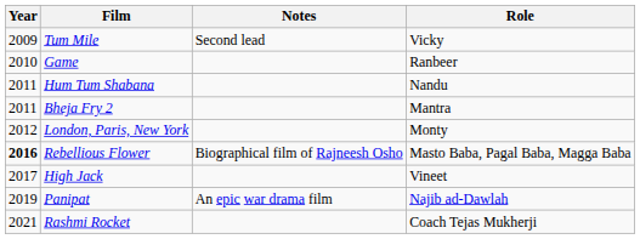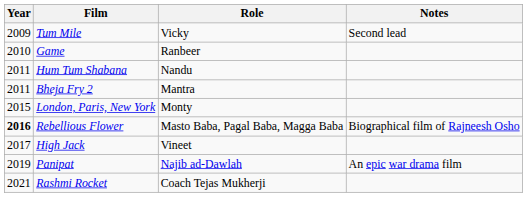 <table class="wikitable sortable">
 <tr>
 <th>Year</th>
 <th>Film</th>
+<th>Role</th>
 <th>Notes</th>
-<th>Role</th>
 </tr>
 <tr>
 <td>2009</td>
 <td><em><a href='#'>Tum Mile</a></em></td>
+<td>Vicky</td>
 <td>Second lead</td>
-<td>Vicky</td>
 </tr>
 <tr>
 <td>2010</td>
 <td><em><a href='#'>Game</a></em></td>
+<td>Ranbeer</td>
 <td></td>
-<td>Ranbeer</td>
 </tr>
 <tr>
 <td>2011</td>
 <td><em><a href='#'>Hum Tum Shabana</a></em></td>
+<td>Nandu</td>
 <td></td>
-<td>Nandu</td>
 </tr>
 <tr>
 <td>2011</td>
 <td><em><a href='#'>Bheja Fry 2</a></em></td>
+<td>Mantra</td>
 <td></td>
-<td>Mantra</td>
 </tr>
 <tr>
-<td>2012</td>
+<td>2015</td>
 <td><em><a href='#'>London, Paris, New York</a></em></td>
+<td>Monty</td>
 <td></td>
-<td>Monty</td>
 </tr>
 <tr>
 <td><strong>2016</strong></td>
 <td><em><a href='#'>Rebellious Flower</a></em></td>
+<td>Masto Baba, Pagal Baba, Magga Baba</td>
 <td>Biographical film of <a href='#'>Rajneesh Osho</a></td>
-<td>Masto Baba, Pagal Baba, Magga Baba</td>
 </tr>
 <tr>
 <td>2017</td>
 <td><em><a href='#'>High Jack</a></em></td>
+<td>Vineet</td>
 <td></td>
-<td>Vineet</td>
 </tr>
 <tr>
 <td>2019</td>
 <td><em><a href='#'>Panipat</a></em></td>
+<td><a href='#'>Najib ad-Dawlah</a></td>
 <td>An <a href='#'>epic</a> <a href='#'>war drama</a> film</td>
-<td><a href='#'>Najib ad-Dawlah</a></td>
 </tr>
 <tr>
 <td>2021</td>
 <td><em><a href='#'>Rashmi Rocket</a></td>
+<td>Coach Tejas Mukherji</td>
 <td></td>
-<td>Coach Tejas Mukherji</td>
 </tr>
 </table>
